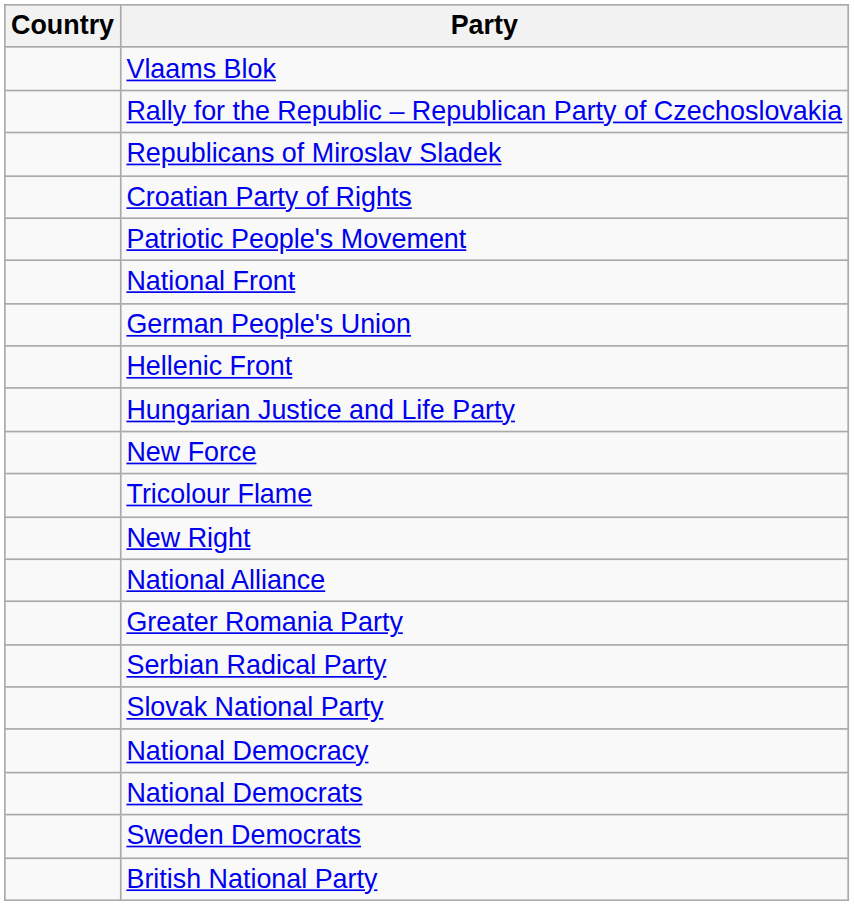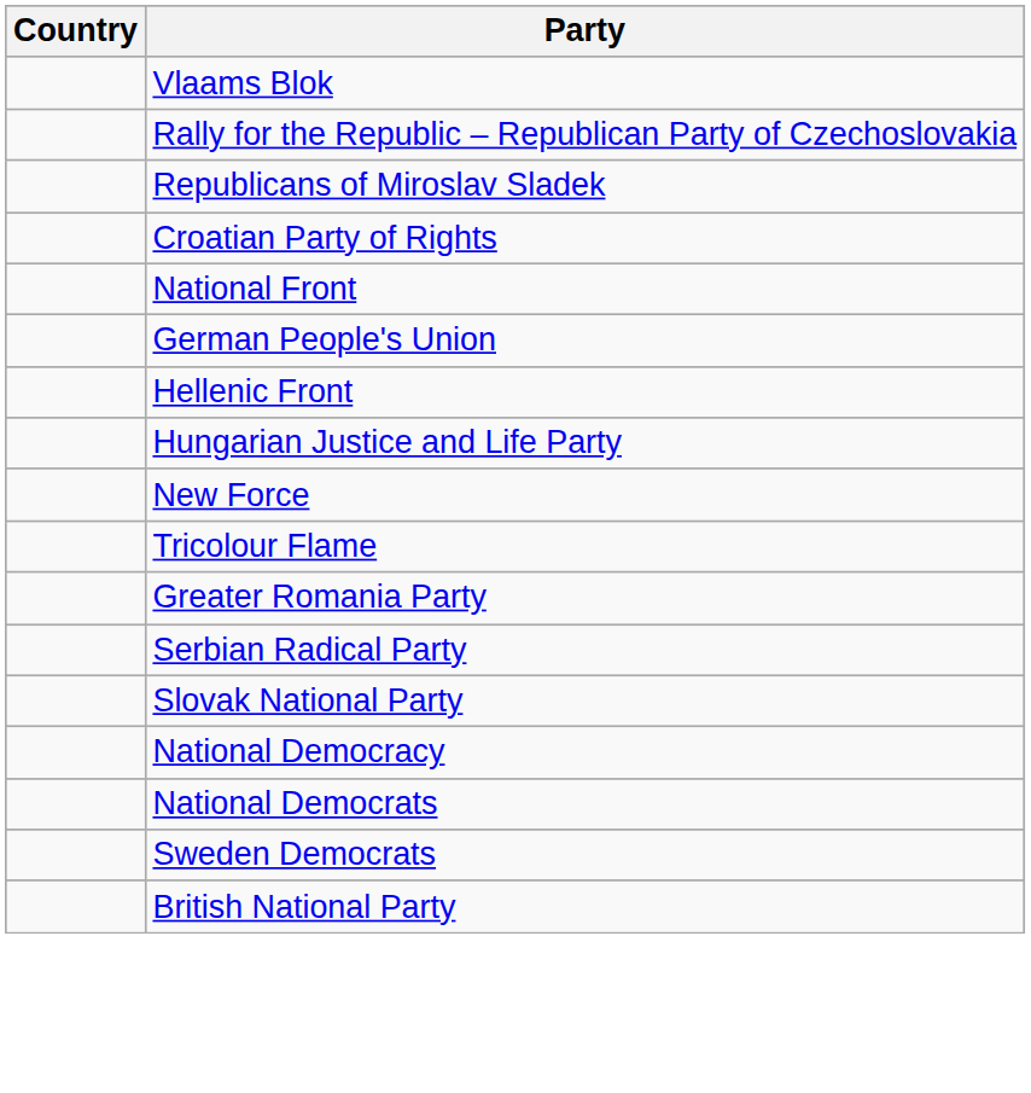 <table class="wikitable">
 <tr>
 <th>Country</th>
 <th>Party</th>
 </tr>
 <tr>
 <td></td>
 <td> <a href='#'>Vlaams Blok</a></td>
 </tr>
 <tr>
 <td></td>
 <td> <a href='#'>Rally for the Republic – Republican Party of Czechoslovakia</a></td>
 </tr>
 <tr>
 <td></td>
 <td><a href='#'>Republicans of Miroslav Sladek</a></td>
 </tr>
 <tr>
 <td></td>
 <td> <a href='#'>Croatian Party of Rights</a></td>
-</tr>
-<tr>
-<td></td>
-<td> <a href='#'>Patriotic People's Movement</a></td>
 </tr>
 <tr>
 <td></td>
 <td><a href='#'>National Front</a></td>
 </tr>
 <tr>
 <td></td>
 <td><a href='#'>German People's Union</a></td>
 </tr>
 <tr>
 <td></td>
 <td><a href='#'>Hellenic Front</a></td>
 </tr>
 <tr>
 <td></td>
 <td> <a href='#'>Hungarian Justice and Life Party</a></td>
 </tr>
 <tr>
 <td></td>
 <td> <a href='#'>New Force</a></td>
 </tr>
 <tr>
 <td></td>
 <td><a href='#'>Tricolour Flame</a></td>
-</tr>
-<tr>
-<td></td>
-<td><a href='#'>New Right</a></td>
-</tr>
-<tr>
-<td></td>
-<td><a href='#'>National Alliance</a></td>
 </tr>
 <tr>
 <td></td>
 <td><a href='#'>Greater Romania Party</a></td>
 </tr>
 <tr>
 <td></td>
 <td><a href='#'>Serbian Radical Party</a></td>
 </tr>
 <tr>
 <td></td>
 <td> <a href='#'>Slovak National Party</a></td>
 </tr>
 <tr>
 <td></td>
 <td><a href='#'>National Democracy</a></td>
 </tr>
 <tr>
 <td></td>
 <td> <a href='#'>National Democrats</a></td>
 </tr>
 <tr>
 <td></td>
 <td><a href='#'>Sweden Democrats</a></td>
 </tr>
 <tr>
 <td></td>
 <td> <a href='#'>British National Party</a></td>
 </tr>
 </table>
